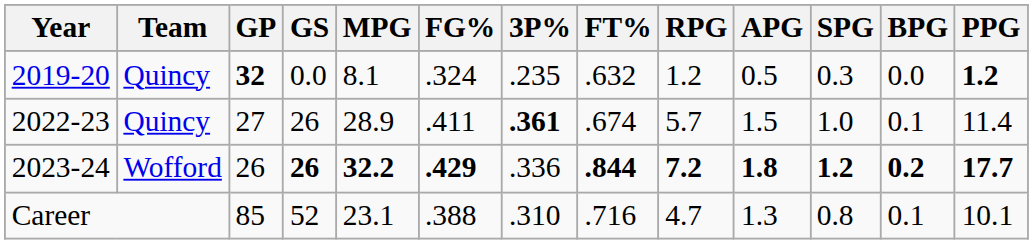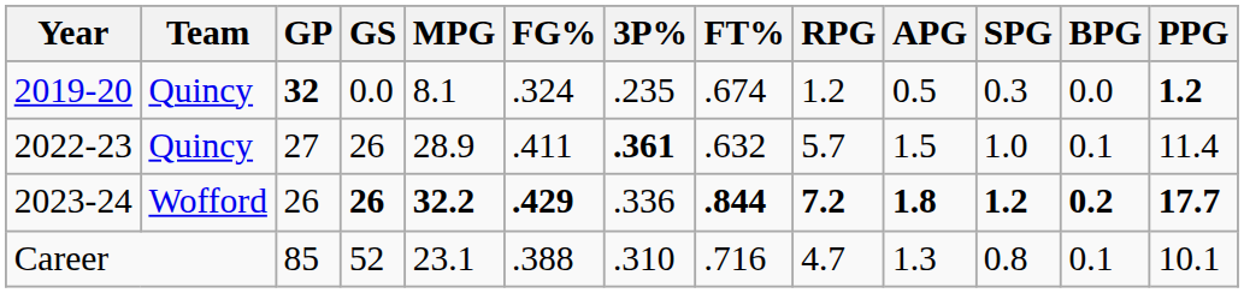 <table class="wikitable">
 <tr>
 <th>Year</th>
 <th>Team</th>
 <th>GP</th>
 <th>GS</th>
 <th>MPG</th>
 <th>FG%</th>
 <th>3P%</th>
 <th>FT%</th>
 <th>RPG</th>
 <th>APG</th>
 <th>SPG</th>
 <th>BPG</th>
 <th>PPG</th>
 </tr>
 <tr>
 <td><a href='#'>2019-20</a></td>
 <td><a href='#'>Quincy</a></td>
 <td><strong>32</strong></td>
 <td>0.0</td>
 <td>8.1</td>
 <td>.324</td>
 <td>.235</td>
-<td>.632</td>
+<td>.674</td>
 <td>1.2</td>
 <td>0.5</td>
 <td>0.3</td>
 <td>0.0</td>
 <td><strong>1.2</strong></td>
 </tr>
 <tr>
 <td>2022-23</td>
 <td><a href='#'>Quincy</a></td>
 <td>27</td>
 <td>26</td>
 <td>28.9</td>
 <td>.411</td>
 <td><strong>.361</strong></td>
-<td>.674</td>
+<td>.632</td>
 <td>5.7</td>
 <td>1.5</td>
 <td>1.0</td>
 <td>0.1</td>
 <td>11.4</td>
 </tr>
 <tr>
 <td>2023-24</td>
 <td><a href='#'>Wofford</a></td>
 <td>26</td>
 <td><strong>26</strong></td>
 <td><strong>32.2</strong></td>
 <td><strong>.429</strong></td>
 <td>.336</td>
 <td><strong>.844</strong></td>
 <td><strong>7.2</strong></td>
 <td><strong>1.8</strong></td>
 <td><strong>1.2</strong></td>
 <td><strong>0.2</strong></td>
 <td><strong>17.7</strong></td>
 </tr>
 <tr>
 <td colspan="2">Career</td>
 <td>85</td>
 <td>52</td>
 <td>23.1</td>
 <td>.388</td>
 <td>.310</td>
 <td>.716</td>
 <td>4.7</td>
 <td>1.3</td>
 <td>0.8</td>
 <td>0.1</td>
 <td>10.1</td>
 </tr>
 </table>
